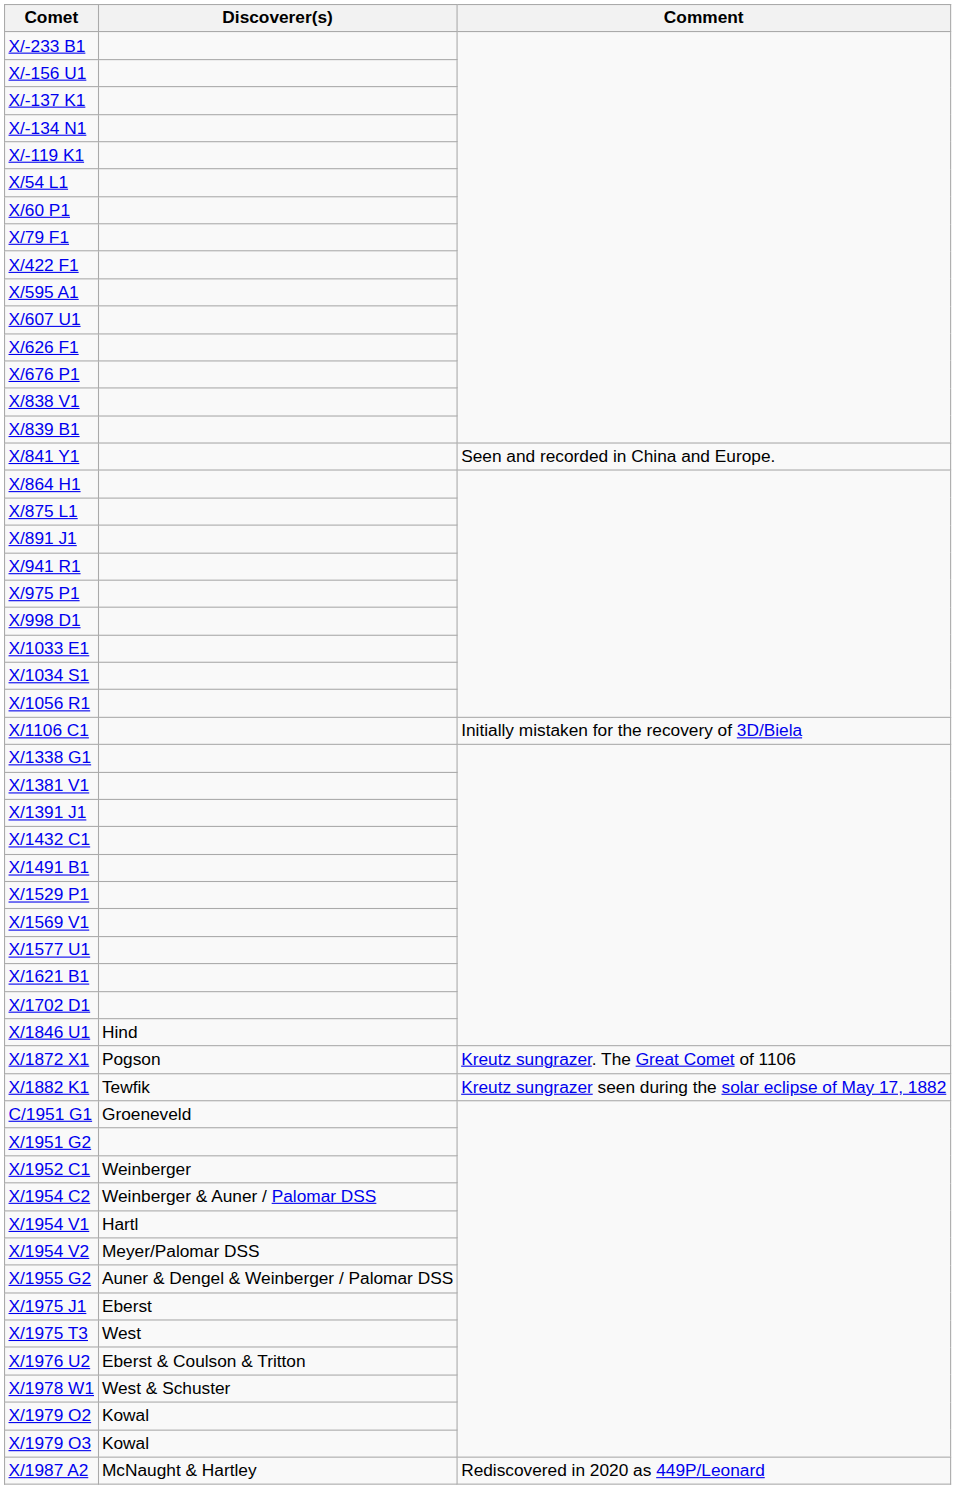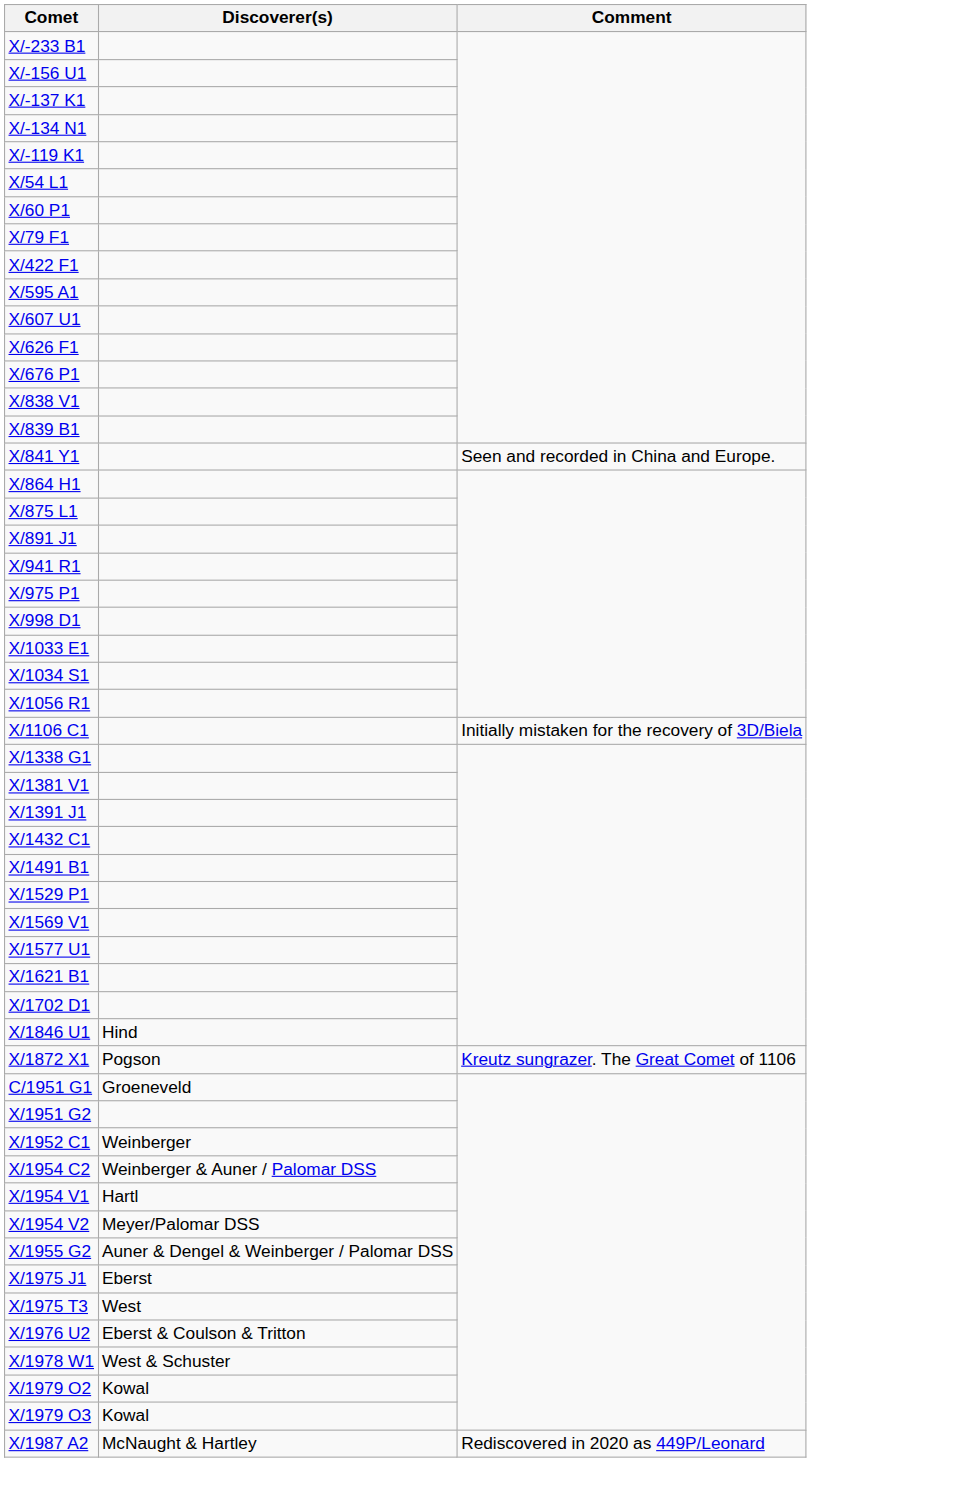 <table class="wikitable">
 <tr>
 <th align="left">Comet</th>
 <th align="left">Discoverer(s)</th>
 <th align="left">Comment</th>
 </tr>
 <tr>
 <td><a href='#'>X/-233 B1</a></td>
 <td></td>
 </tr>
 <tr>
 <td><a href='#'>X/-156 U1</a></td>
 <td></td>
 </tr>
 <tr>
 <td><a href='#'>X/-137 K1</a></td>
 <td></td>
 </tr>
 <tr>
 <td><a href='#'>X/-134 N1</a></td>
 <td></td>
 </tr>
 <tr>
 <td><a href='#'>X/-119 K1</a></td>
 <td></td>
 </tr>
 <tr>
 <td><a href='#'>X/54 L1</a></td>
 <td></td>
 </tr>
 <tr>
 <td><a href='#'>X/60 P1</a></td>
 <td></td>
 </tr>
 <tr>
 <td><a href='#'>X/79 F1</a></td>
 <td></td>
 </tr>
 <tr>
 <td><a href='#'>X/422 F1</a></td>
 <td></td>
 </tr>
 <tr>
 <td><a href='#'>X/595 A1</a></td>
 <td></td>
 </tr>
 <tr>
 <td><a href='#'>X/607 U1</a></td>
 <td></td>
 </tr>
 <tr>
 <td><a href='#'>X/626 F1</a></td>
 <td></td>
 </tr>
 <tr>
 <td><a href='#'>X/676 P1</a></td>
 <td></td>
 </tr>
 <tr>
 <td><a href='#'>X/838 V1</a></td>
 <td></td>
 </tr>
 <tr>
 <td><a href='#'>X/839 B1</a></td>
 <td></td>
 </tr>
 <tr>
 <td><a href='#'>X/841 Y1</a></td>
 <td></td>
 <td>Seen and recorded in China and Europe.</td>
 </tr>
 <tr>
 <td><a href='#'>X/864 H1</a></td>
 <td></td>
 </tr>
 <tr>
 <td><a href='#'>X/875 L1</a></td>
 <td></td>
 </tr>
 <tr>
 <td><a href='#'>X/891 J1</a></td>
 <td></td>
 </tr>
 <tr>
 <td><a href='#'>X/941 R1</a></td>
 <td></td>
 </tr>
 <tr>
 <td><a href='#'>X/975 P1</a></td>
 <td></td>
 </tr>
 <tr>
 <td><a href='#'>X/998 D1</a></td>
 <td></td>
 </tr>
 <tr>
 <td><a href='#'>X/1033 E1</a></td>
 <td></td>
 </tr>
 <tr>
 <td><a href='#'>X/1034 S1</a></td>
 <td></td>
 </tr>
 <tr>
 <td><a href='#'>X/1056 R1</a></td>
 <td></td>
 </tr>
 <tr>
 <td><a href='#'>X/1106 C1</a></td>
 <td></td>
 <td>Initially mistaken for the recovery of <a href='#'>3D/Biela</a></td>
 </tr>
 <tr>
 <td><a href='#'>X/1338 G1</a></td>
 <td></td>
 </tr>
 <tr>
 <td><a href='#'>X/1381 V1</a></td>
 <td></td>
 </tr>
 <tr>
 <td><a href='#'>X/1391 J1</a></td>
 <td></td>
 </tr>
 <tr>
 <td><a href='#'>X/1432 C1</a></td>
 <td></td>
 </tr>
 <tr>
 <td><a href='#'>X/1491 B1</a></td>
 <td></td>
 </tr>
 <tr>
 <td><a href='#'>X/1529 P1</a></td>
 <td></td>
 </tr>
 <tr>
 <td><a href='#'>X/1569 V1</a></td>
 <td></td>
 </tr>
 <tr>
 <td><a href='#'>X/1577 U1</a></td>
 <td></td>
 </tr>
 <tr>
 <td><a href='#'>X/1621 B1</a></td>
 <td></td>
 </tr>
 <tr>
 <td><a href='#'>X/1702 D1</a></td>
 <td></td>
 </tr>
 <tr>
 <td><a href='#'>X/1846 U1</a></td>
 <td>Hind</td>
 </tr>
 <tr>
 <td><a href='#'>X/1872 X1</a></td>
 <td>Pogson</td>
 <td><a href='#'>Kreutz sungrazer</a>. The <a href='#'>Great Comet</a> of 1106</td>
 </tr>
 <tr>
-<td><a href='#'>X/1882 K1</a></td>
-<td>Tewfik</td>
-<td><a href='#'>Kreutz sungrazer</a> seen during the <a href='#'>solar eclipse of May 17, 1882</a></td>
-</tr>
-<tr>
 <td><a href='#'>C/1951 G1</a></td>
 <td>Groeneveld</td>
 </tr>
 <tr>
 <td><a href='#'>X/1951 G2</a></td>
 <td></td>
 </tr>
 <tr>
 <td><a href='#'>X/1952 C1</a></td>
 <td>Weinberger</td>
 </tr>
 <tr>
 <td><a href='#'>X/1954 C2</a></td>
 <td>Weinberger & Auner / <a href='#'>Palomar DSS</a></td>
 </tr>
 <tr>
 <td><a href='#'>X/1954 V1</a></td>
 <td>Hartl</td>
 </tr>
 <tr>
 <td><a href='#'>X/1954 V2</a></td>
 <td>Meyer/Palomar DSS</td>
 </tr>
 <tr>
 <td><a href='#'>X/1955 G2</a></td>
 <td>Auner & Dengel & Weinberger / Palomar DSS</td>
 </tr>
 <tr>
 <td><a href='#'>X/1975 J1</a></td>
 <td>Eberst</td>
 </tr>
 <tr>
 <td><a href='#'>X/1975 T3</a></td>
 <td>West</td>
 </tr>
 <tr>
 <td><a href='#'>X/1976 U2</a></td>
 <td>Eberst & Coulson & Tritton</td>
 </tr>
 <tr>
 <td><a href='#'>X/1978 W1</a></td>
 <td>West & Schuster</td>
 </tr>
 <tr>
 <td><a href='#'>X/1979 O2</a></td>
 <td>Kowal</td>
 </tr>
 <tr>
 <td><a href='#'>X/1979 O3</a></td>
 <td>Kowal</td>
 </tr>
 <tr>
 <td><a href='#'>X/1987 A2</a></td>
 <td>McNaught & Hartley</td>
 <td>Rediscovered in 2020 as <a href='#'>449P/Leonard</a></td>
 </tr>
 </table>
